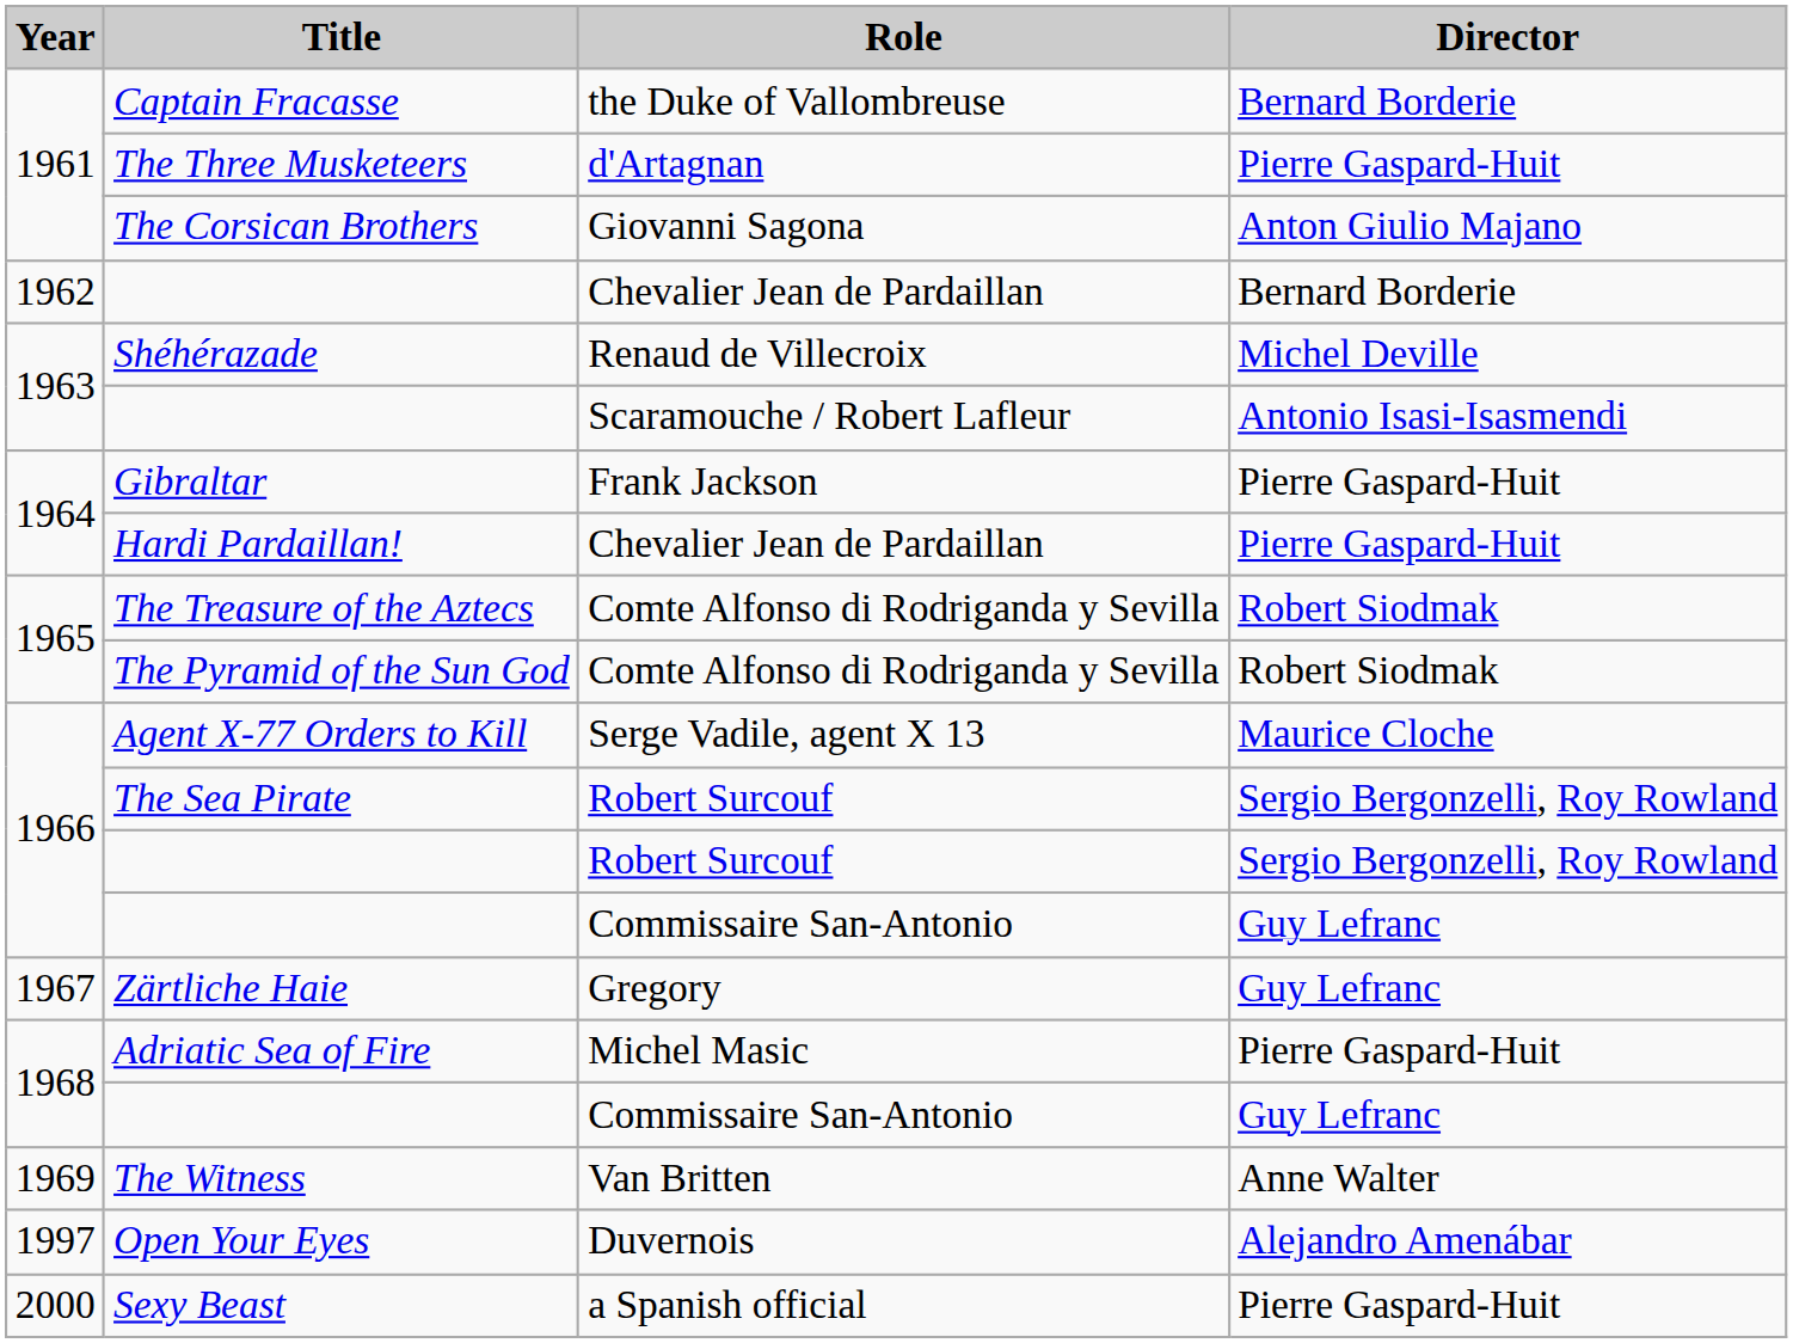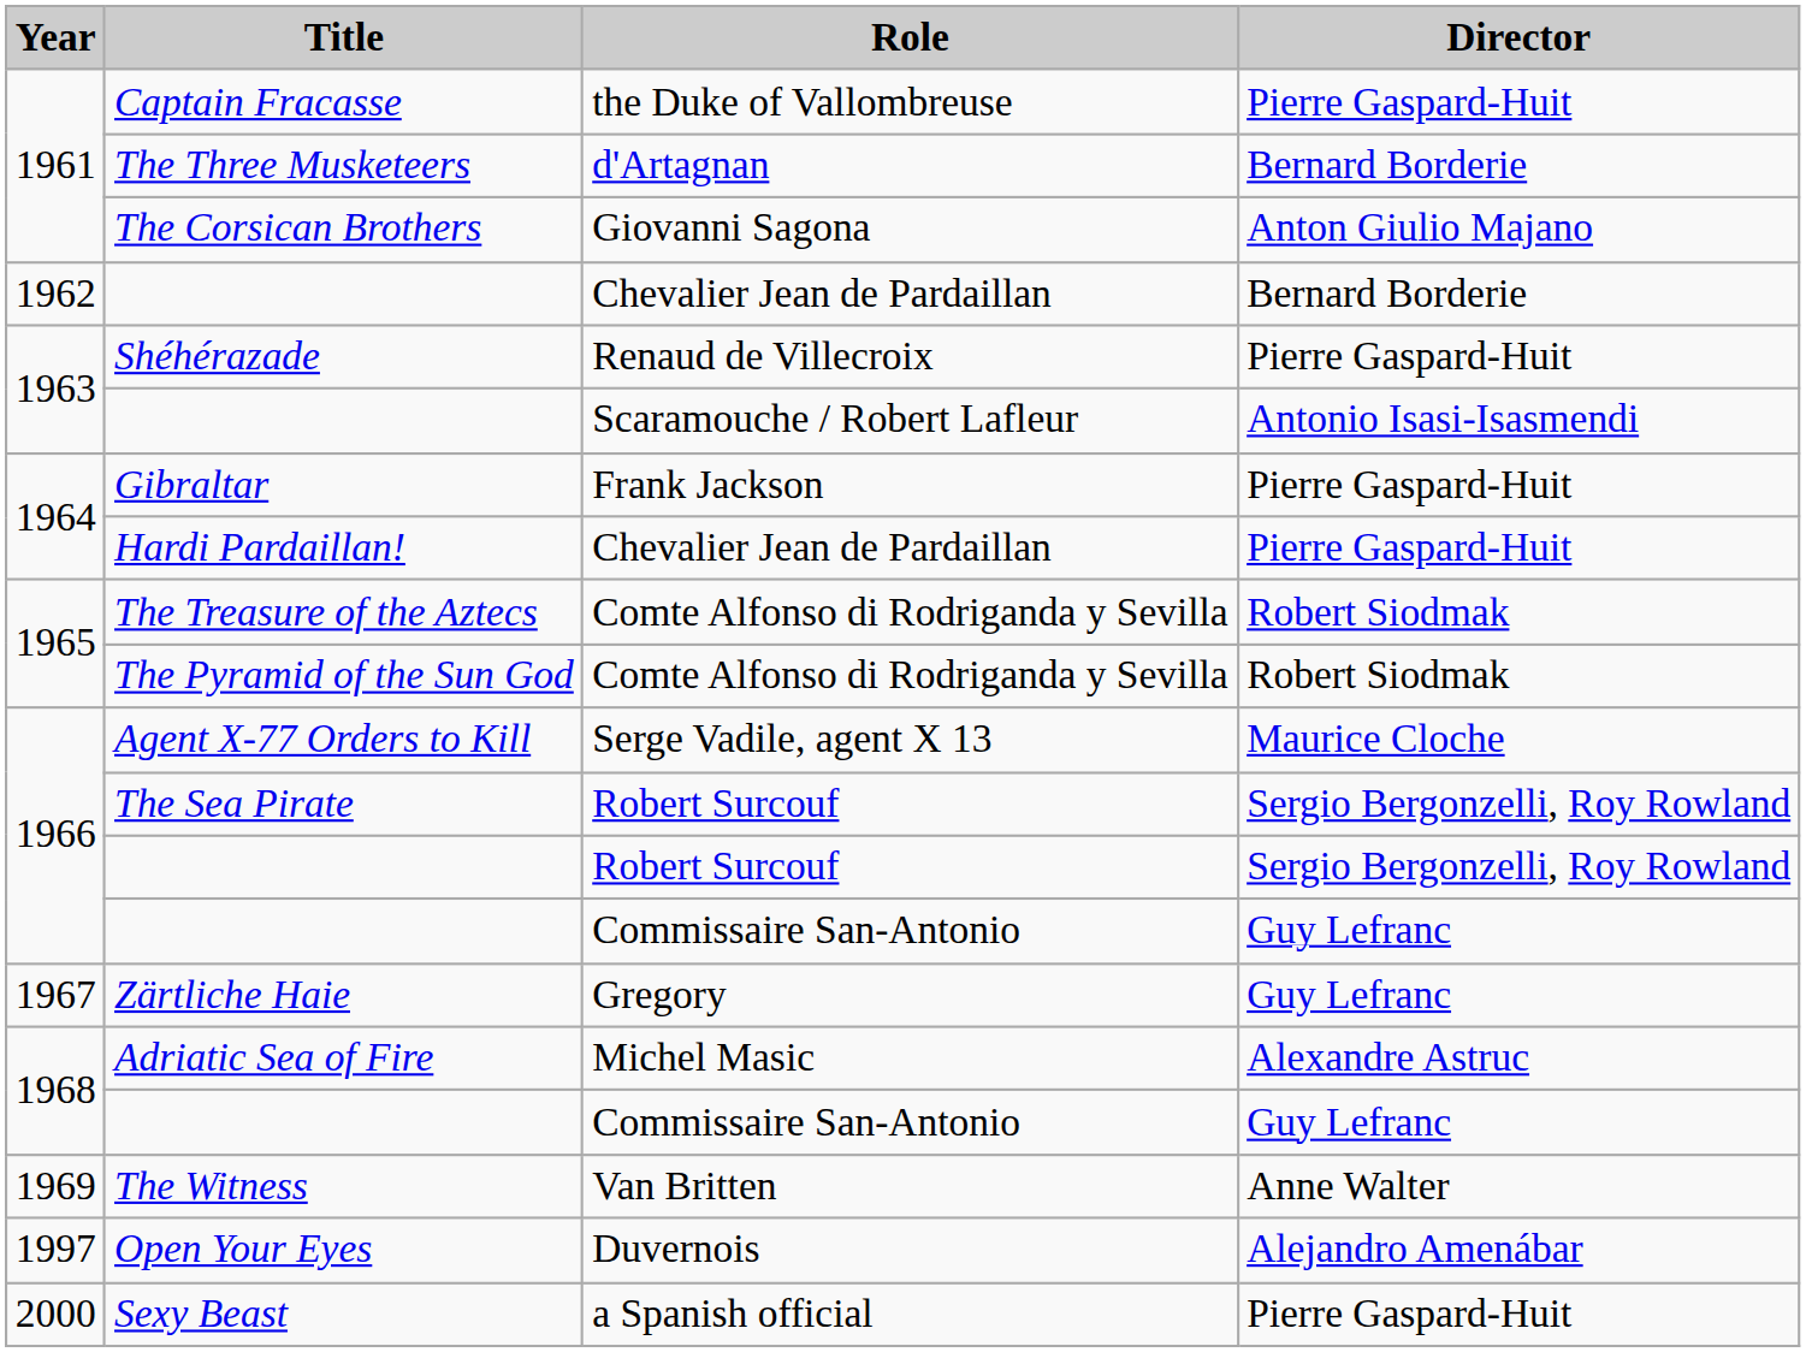 <table class="wikitable">
 <tr>
 <th style="background: #CCCCCC;">Year</th>
 <th style="background: #CCCCCC;">Title</th>
 <th style="background: #CCCCCC;">Role</th>
 <th style="background: #CCCCCC;">Director</th>
 </tr>
 <tr>
 <td rowspan=3>1961</td>
 <td><em><a href='#'>Captain Fracasse</a></em></td>
 <td>the Duke of Vallombreuse</td>
-<td><a href='#'>Bernard Borderie</a></td>
+<td><a href='#'>Pierre Gaspard-Huit</a></td>
 </tr>
 <tr>
 <td><em><a href='#'>The Three Musketeers</a></em></td>
 <td><a href='#'>d'Artagnan</a></td>
-<td><a href='#'>Pierre Gaspard-Huit</a></td>
+<td><a href='#'>Bernard Borderie</a></td>
 </tr>
 <tr>
 <td><em><a href='#'>The Corsican Brothers</a></em></td>
 <td>Giovanni Sagona</td>
 <td><a href='#'>Anton Giulio Majano</a></td>
 </tr>
 <tr>
 <td>1962</td>
 <td><em></em></td>
 <td>Chevalier Jean de Pardaillan</td>
 <td>Bernard Borderie</td>
 </tr>
 <tr>
 <td rowspan=2>1963</td>
 <td><em><a href='#'>Shéhérazade</a></em></td>
 <td>Renaud de Villecroix</td>
-<td><a href='#'>Michel Deville</a></td>
+<td>Pierre Gaspard-Huit</td>
 </tr>
 <tr>
 <td><em></em></td>
 <td>Scaramouche / Robert Lafleur</td>
 <td><a href='#'>Antonio Isasi-Isasmendi</a></td>
 </tr>
 <tr>
 <td rowspan=2>1964</td>
 <td><em><a href='#'>Gibraltar</a></em></td>
 <td>Frank Jackson</td>
 <td>Pierre Gaspard-Huit</td>
 </tr>
 <tr>
 <td><em><a href='#'>Hardi Pardaillan!</a></em></td>
 <td>Chevalier Jean de Pardaillan</td>
 <td><a href='#'>Pierre Gaspard-Huit</a></td>
 </tr>
 <tr>
 <td rowspan=2>1965</td>
 <td><em><a href='#'>The Treasure of the Aztecs</a></em></td>
 <td>Comte Alfonso di Rodriganda y Sevilla</td>
 <td><a href='#'>Robert Siodmak</a></td>
 </tr>
 <tr>
 <td><em><a href='#'>The Pyramid of the Sun God</a></em></td>
 <td>Comte Alfonso di Rodriganda y Sevilla</td>
 <td>Robert Siodmak</td>
 </tr>
 <tr>
 <td rowspan=4>1966</td>
 <td><em><a href='#'>Agent X-77 Orders to Kill</a></em></td>
 <td>Serge Vadile, agent X 13</td>
 <td><a href='#'>Maurice Cloche</a></td>
 </tr>
 <tr>
 <td><em><a href='#'>The Sea Pirate</a></em></td>
 <td><a href='#'>Robert Surcouf</a></td>
 <td><a href='#'>Sergio Bergonzelli</a>, <a href='#'>Roy Rowland</a></td>
 </tr>
 <tr>
 <td><em></em></td>
 <td><a href='#'>Robert Surcouf</a></td>
 <td><a href='#'>Sergio Bergonzelli</a>, <a href='#'>Roy Rowland</a></td>
 </tr>
 <tr>
 <td><em></em></td>
 <td>Commissaire San-Antonio</td>
 <td><a href='#'>Guy Lefranc</a></td>
 </tr>
 <tr>
 <td>1967</td>
 <td><em><a href='#'>Zärtliche Haie</a></em></td>
 <td>Gregory</td>
 <td><a href='#'>Guy Lefranc</a></td>
 </tr>
 <tr>
 <td rowspan=2>1968</td>
 <td><em><a href='#'>Adriatic Sea of Fire</a></em></td>
 <td>Michel Masic</td>
-<td>Pierre Gaspard-Huit</td>
+<td><a href='#'>Alexandre Astruc</a></td>
 </tr>
 <tr>
 <td><em></em></td>
 <td>Commissaire San-Antonio</td>
 <td><a href='#'>Guy Lefranc</a></td>
 </tr>
 <tr>
 <td>1969</td>
 <td><em><a href='#'>The Witness</a></em></td>
 <td>Van Britten</td>
 <td>Anne Walter</td>
 </tr>
 <tr>
 <td>1997</td>
 <td><em><a href='#'>Open Your Eyes</a></em></td>
 <td>Duvernois</td>
 <td><a href='#'>Alejandro Amenábar</a></td>
 </tr>
 <tr>
 <td>2000</td>
 <td><em><a href='#'>Sexy Beast</a></em></td>
 <td>a Spanish official</td>
 <td>Pierre Gaspard-Huit</td>
 </tr>
 </table>
